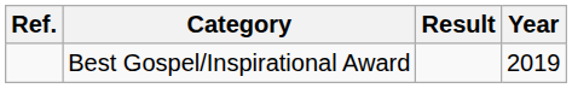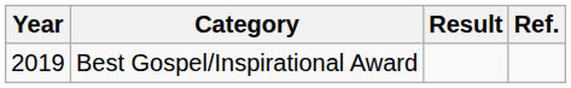 <table class="wikitable">
 <tr>
-<th>Ref.</th>
+<th>Year</th>
 <th>Category</th>
 <th>Result</th>
-<th>Year</th>
+<th>Ref.</th>
 </tr>
 <tr>
-<td></td>
+<td>2019</td>
 <td>Best Gospel/Inspirational Award</td>
 <td></td>
-<td>2019</td>
+<td></td>
 </tr>
 </table>
